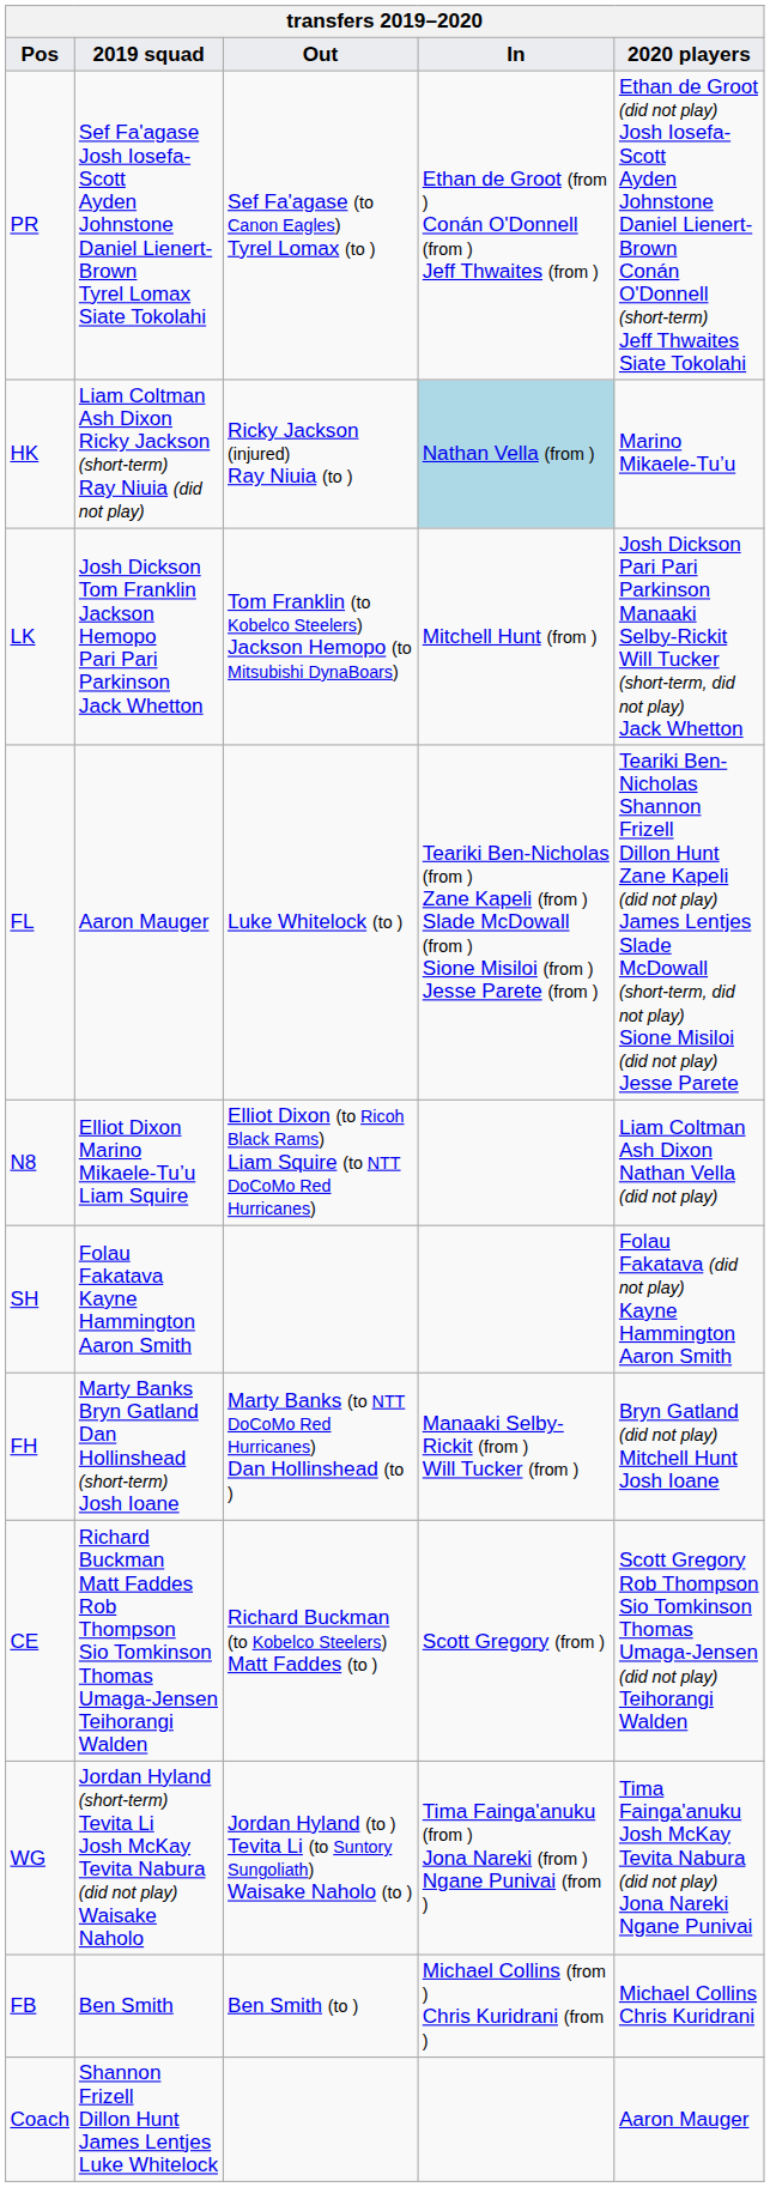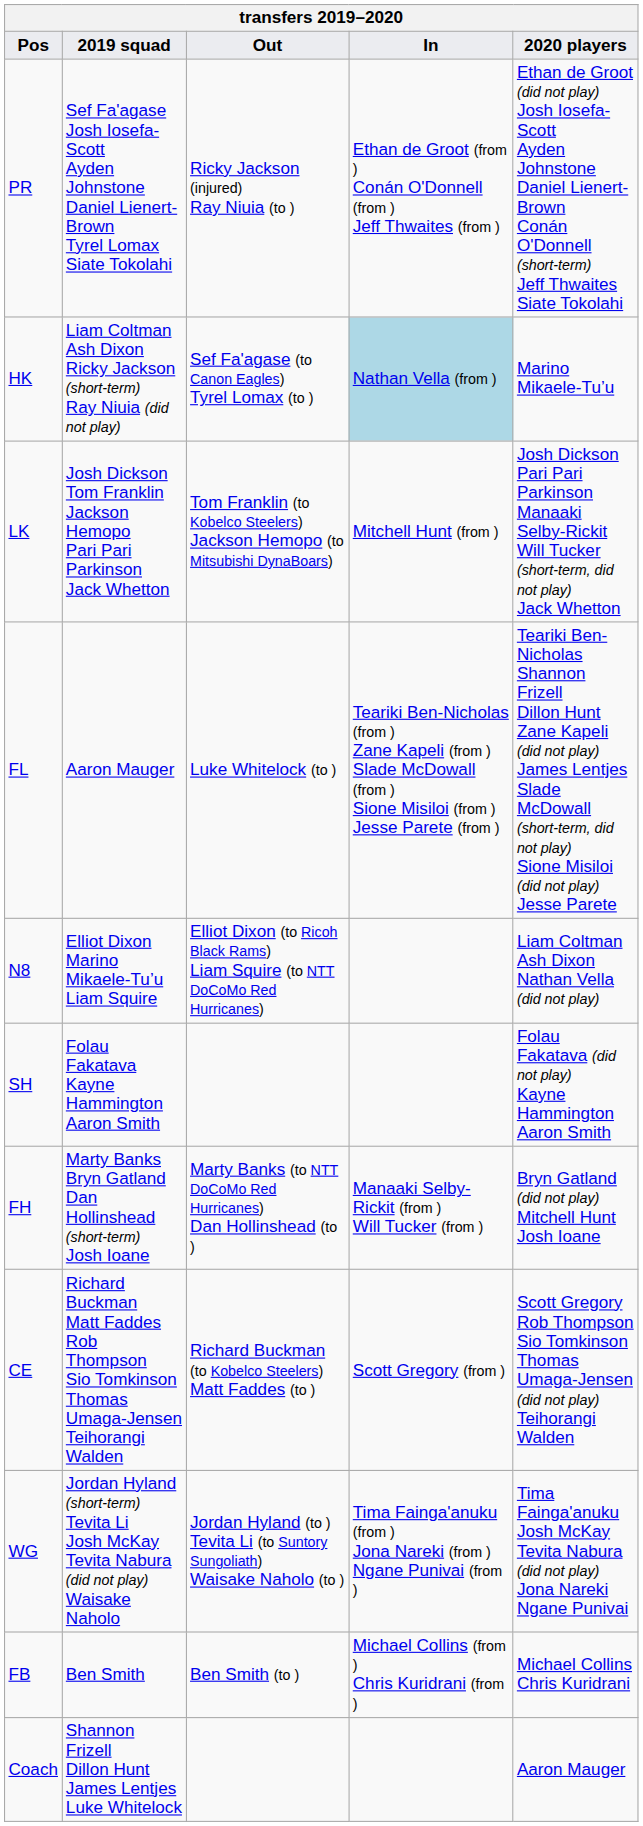 <table class="wikitable" style="text-align: left; width:95%">
 <tr>
 <th colspan="100%"> transfers 2019–2020</th>
 </tr>
 <tr>
 <th style="background:#ebecf0; width:6%;">Pos</th>
 <th style="background:#ebecf0; width:20%;">2019 squad</th>
 <th style="background:#ebecf0; width:27%;">Out</th>
 <th style="background:#ebecf0; width:27%;">In</th>
 <th style="background:#ebecf0; width:20%;">2020 players</th>
 </tr>
 <tr>
 <td><a href='#'>PR</a></td>
 <td> <a href='#'>Sef Fa'agase</a> <br> <a href='#'>Josh Iosefa-Scott</a> <br> <a href='#'>Ayden Johnstone</a> <br> <a href='#'>Daniel Lienert-Brown</a> <br> <a href='#'>Tyrel Lomax</a> <br> <a href='#'>Siate Tokolahi</a></td>
-<td>  <a href='#'>Sef Fa'agase</a> <small>(to  <a href='#'>Canon Eagles</a>)</small> <br>  <a href='#'>Tyrel Lomax</a> <small>(to )</small></td>
+<td>  <a href='#'>Ricky Jackson</a> <small>(injured)</small> <br>  <a href='#'>Ray Niuia</a> <small>(to )</small></td>
 <td>  <a href='#'>Ethan de Groot</a> <small>(from )</small> <br>  <a href='#'>Conán O'Donnell</a> <small>(from )</small> <br>  <a href='#'>Jeff Thwaites</a> <small>(from )</small></td>
 <td> <a href='#'>Ethan de Groot</a> <small><em>(did not play)</em></small> <br> <a href='#'>Josh Iosefa-Scott</a> <br> <a href='#'>Ayden Johnstone</a> <br> <a href='#'>Daniel Lienert-Brown</a> <br> <a href='#'>Conán O'Donnell</a> <small><em>(short-term)</em></small> <br> <a href='#'>Jeff Thwaites</a> <br> <a href='#'>Siate Tokolahi</a></td>
 </tr>
 <tr>
 <td><a href='#'>HK</a></td>
 <td> <a href='#'>Liam Coltman</a> <br> <a href='#'>Ash Dixon</a> <br> <a href='#'>Ricky Jackson</a> <small><em>(short-term)</em></small> <br> <a href='#'>Ray Niuia</a> <small><em>(did not play)</em></small></td>
-<td>  <a href='#'>Ricky Jackson</a> <small>(injured)</small> <br>  <a href='#'>Ray Niuia</a> <small>(to )</small></td>
+<td>  <a href='#'>Sef Fa'agase</a> <small>(to  <a href='#'>Canon Eagles</a>)</small> <br>  <a href='#'>Tyrel Lomax</a> <small>(to )</small></td>
 <td style="background: lightblue;">  <a href='#'>Nathan Vella</a> <small>(from )</small></td>
 <td> <a href='#'>Marino Mikaele-Tu’u</a></td>
 </tr>
 <tr>
 <td><a href='#'>LK</a></td>
 <td> <a href='#'>Josh Dickson</a> <br> <a href='#'>Tom Franklin</a> <br> <a href='#'>Jackson Hemopo</a> <br> <a href='#'>Pari Pari Parkinson</a> <br> <a href='#'>Jack Whetton</a></td>
 <td>  <a href='#'>Tom Franklin</a> <small>(to  <a href='#'>Kobelco Steelers</a>)</small> <br>  <a href='#'>Jackson Hemopo</a> <small>(to  <a href='#'>Mitsubishi DynaBoars</a>)</small></td>
 <td>  <a href='#'>Mitchell Hunt</a> <small>(from )</small></td>
 <td> <a href='#'>Josh Dickson</a> <br> <a href='#'>Pari Pari Parkinson</a> <br> <a href='#'>Manaaki Selby-Rickit</a> <br> <a href='#'>Will Tucker</a> <small><em>(short-term, did not play)</em></small> <br> <a href='#'>Jack Whetton</a></td>
 </tr>
 <tr>
 <td><a href='#'>FL</a></td>
 <td> <a href='#'>Aaron Mauger</a></td>
 <td>  <a href='#'>Luke Whitelock</a> <small>(to )</small></td>
 <td>  <a href='#'>Teariki Ben-Nicholas</a> <small>(from )</small> <br>  <a href='#'>Zane Kapeli</a> <small>(from )</small> <br>  <a href='#'>Slade McDowall</a> <small>(from )</small> <br>  <a href='#'>Sione Misiloi</a> <small>(from )</small> <br>  <a href='#'>Jesse Parete</a> <small>(from )</small></td>
 <td> <a href='#'>Teariki Ben-Nicholas</a> <br> <a href='#'>Shannon Frizell</a> <br> <a href='#'>Dillon Hunt</a> <br> <a href='#'>Zane Kapeli</a> <small><em>(did not play)</em></small> <br> <a href='#'>James Lentjes</a> <br> <a href='#'>Slade McDowall</a> <small><em>(short-term, did not play)</em></small> <br> <a href='#'>Sione Misiloi</a> <small><em>(did not play)</em></small> <br> <a href='#'>Jesse Parete</a></td>
 </tr>
 <tr>
 <td><a href='#'>N8</a></td>
 <td><a href='#'>Elliot Dixon</a> <br> <a href='#'>Marino Mikaele-Tu’u</a> <br> <a href='#'>Liam Squire</a></td>
 <td>  <a href='#'>Elliot Dixon</a> <small>(to  <a href='#'>Ricoh Black Rams</a>)</small> <br>  <a href='#'>Liam Squire</a> <small>(to  <a href='#'>NTT DoCoMo Red Hurricanes</a>)</small></td>
 <td></td>
 <td> <a href='#'>Liam Coltman</a> <br> <a href='#'>Ash Dixon</a> <br> <a href='#'>Nathan Vella</a> <small><em>(did not play)</em></small></td>
 </tr>
 <tr>
 <td><a href='#'>SH</a></td>
 <td> <a href='#'>Folau Fakatava</a> <br> <a href='#'>Kayne Hammington</a> <br> <a href='#'>Aaron Smith</a></td>
 <td></td>
 <td></td>
 <td> <a href='#'>Folau Fakatava</a> <small><em>(did not play)</em></small> <br> <a href='#'>Kayne Hammington</a> <br> <a href='#'>Aaron Smith</a></td>
 </tr>
 <tr>
 <td><a href='#'>FH</a></td>
 <td> <a href='#'>Marty Banks</a> <br> <a href='#'>Bryn Gatland</a> <br> <a href='#'>Dan Hollinshead</a> <small><em>(short-term)</em></small> <br> <a href='#'>Josh Ioane</a></td>
 <td>  <a href='#'>Marty Banks</a> <small>(to  <a href='#'>NTT DoCoMo Red Hurricanes</a>)</small> <br>  <a href='#'>Dan Hollinshead</a> <small>(to )</small></td>
 <td>  <a href='#'>Manaaki Selby-Rickit</a> <small>(from )</small> <br>  <a href='#'>Will Tucker</a> <small>(from )</small></td>
 <td> <a href='#'>Bryn Gatland</a> <small><em>(did not play)</em></small> <br> <a href='#'>Mitchell Hunt</a> <br> <a href='#'>Josh Ioane</a></td>
 </tr>
 <tr>
 <td><a href='#'>CE</a></td>
 <td> <a href='#'>Richard Buckman</a> <br> <a href='#'>Matt Faddes</a> <br> <a href='#'>Rob Thompson</a> <br> <a href='#'>Sio Tomkinson</a> <br> <a href='#'>Thomas Umaga-Jensen</a> <br> <a href='#'>Teihorangi Walden</a></td>
 <td>  <a href='#'>Richard Buckman</a> <small>(to  <a href='#'>Kobelco Steelers</a>)</small> <br>  <a href='#'>Matt Faddes</a> <small>(to )</small></td>
 <td>  <a href='#'>Scott Gregory</a> <small>(from )</small></td>
 <td> <a href='#'>Scott Gregory</a> <br> <a href='#'>Rob Thompson</a> <br> <a href='#'>Sio Tomkinson</a> <br> <a href='#'>Thomas Umaga-Jensen</a> <small><em>(did not play)</em></small> <br> <a href='#'>Teihorangi Walden</a></td>
 </tr>
 <tr>
 <td><a href='#'>WG</a></td>
 <td> <a href='#'>Jordan Hyland</a> <small><em>(short-term)</em></small> <br> <a href='#'>Tevita Li</a> <br> <a href='#'>Josh McKay</a> <br> <a href='#'>Tevita Nabura</a> <small><em>(did not play)</em></small> <br> <a href='#'>Waisake Naholo</a></td>
 <td>  <a href='#'>Jordan Hyland</a> <small>(to )</small> <br>  <a href='#'>Tevita Li</a> <small>(to  <a href='#'>Suntory Sungoliath</a>)</small> <br>  <a href='#'>Waisake Naholo</a> <small>(to )</small></td>
 <td>  <a href='#'>Tima Fainga'anuku</a> <small>(from )</small> <br>  <a href='#'>Jona Nareki</a> <small>(from )</small> <br>  <a href='#'>Ngane Punivai</a> <small>(from )</small></td>
 <td> <a href='#'>Tima Fainga'anuku</a> <br> <a href='#'>Josh McKay</a> <br> <a href='#'>Tevita Nabura</a> <small><em>(did not play)</em></small> <br> <a href='#'>Jona Nareki</a> <br> <a href='#'>Ngane Punivai</a></td>
 </tr>
 <tr>
 <td><a href='#'>FB</a></td>
 <td> <a href='#'>Ben Smith</a></td>
 <td>  <a href='#'>Ben Smith</a> <small>(to )</small></td>
 <td>  <a href='#'>Michael Collins</a> <small>(from )</small> <br>  <a href='#'>Chris Kuridrani</a> <small>(from )</small></td>
 <td> <a href='#'>Michael Collins</a> <br> <a href='#'>Chris Kuridrani</a></td>
 </tr>
 <tr>
 <td><a href='#'>Coach</a></td>
 <td> <a href='#'>Shannon Frizell</a> <br> <a href='#'>Dillon Hunt</a> <br> <a href='#'>James Lentjes</a> <br> <a href='#'>Luke Whitelock</a></td>
 <td></td>
 <td></td>
 <td> <a href='#'>Aaron Mauger</a></td>
 </tr>
 </table>
